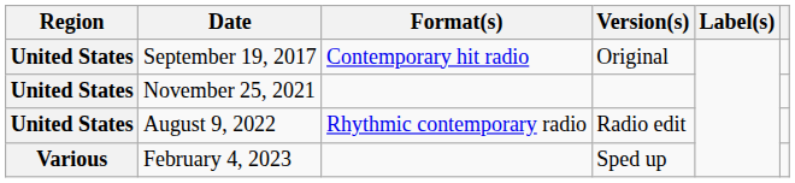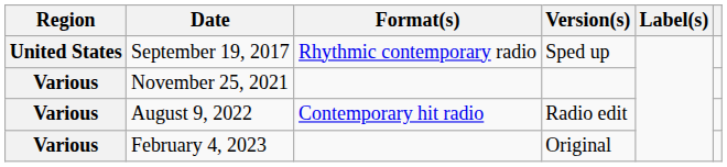 <table class="wikitable plainrowheaders">
 <tr>
 <th scope="col">Region</th>
 <th scope="col">Date</th>
 <th scope="col">Format(s)</th>
 <th scope="col">Version(s)</th>
 <th scope="col">Label(s)</th>
 <th scope="col"></th>
 </tr>
 <tr>
 <th scope="row">United States</th>
 <td>September 19, 2017</td>
-<td><a href='#'>Contemporary hit radio</a></td>
-<td>Original</td>
+<td><a href='#'>Rhythmic contemporary</a> radio</td>
+<td>Sped up</td>
 <td rowspan="4"></td>
 <td align="center"></td>
 </tr>
 <tr>
-<th scope="row">United States</th>
+<th scope="row">Various</th>
 <td>November 25, 2021</td>
 <td></td>
 <td></td>
 <td align="center"></td>
 </tr>
 <tr>
-<th scope="row">United States</th>
+<th scope="row">Various</th>
 <td>August 9, 2022</td>
-<td><a href='#'>Rhythmic contemporary</a> radio</td>
+<td><a href='#'>Contemporary hit radio</a></td>
 <td>Radio edit</td>
 <td align="center"></td>
 </tr>
 <tr>
 <th scope="row">Various</th>
 <td>February 4, 2023</td>
 <td></td>
-<td>Sped up</td>
+<td>Original</td>
 <td align="center"></td>
 </tr>
 </table>
